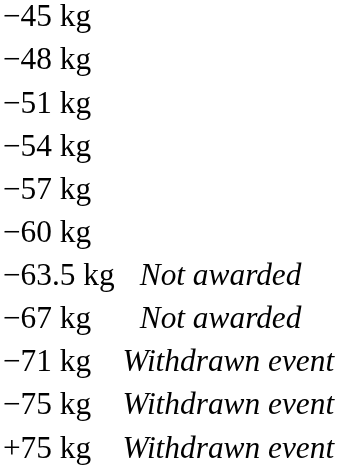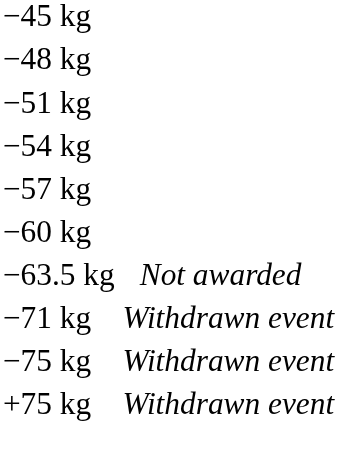 <table>
 <tr>
 <td rowspan=2>−45 kg</td>
 <td rowspan=2></td>
 <td rowspan=2></td>
 <td></td>
 </tr>
 <tr>
 <td></td>
 </tr>
 <tr>
 <td rowspan=2>−48 kg</td>
 <td rowspan=2></td>
 <td rowspan=2></td>
 <td></td>
 </tr>
 <tr>
 <td></td>
 </tr>
 <tr>
 <td rowspan=2>−51 kg</td>
 <td rowspan=2></td>
 <td rowspan=2></td>
 <td></td>
 </tr>
 <tr>
 <td></td>
 </tr>
 <tr>
 <td rowspan=2>−54 kg</td>
 <td rowspan=2></td>
 <td rowspan=2></td>
 <td></td>
 </tr>
 <tr>
 <td></td>
 </tr>
 <tr>
 <td rowspan=2>−57 kg</td>
 <td rowspan=2></td>
 <td rowspan=2></td>
 <td></td>
 </tr>
 <tr>
 <td></td>
 </tr>
 <tr>
 <td rowspan=2>−60 kg</td>
 <td rowspan=2></td>
 <td rowspan=2></td>
 <td></td>
 </tr>
 <tr>
 <td></td>
 </tr>
 <tr>
 <td>−63.5 kg</td>
 <td></td>
 <td></td>
 <td><em>Not awarded</em></td>
 </tr>
 <tr>
-<td>−67 kg</td>
-<td></td>
-<td></td>
-<td><em>Not awarded</em></td>
-</tr>
-<tr>
 <td>−71 kg</td>
 <td colspan=3 align=center><em>Withdrawn event</em></td>
 </tr>
 <tr>
 <td>−75 kg</td>
 <td colspan=3 align=center><em>Withdrawn event</em></td>
 </tr>
 <tr>
 <td>+75 kg</td>
 <td colspan=3 align=center><em>Withdrawn event</em></td>
 </tr>
 </table>
